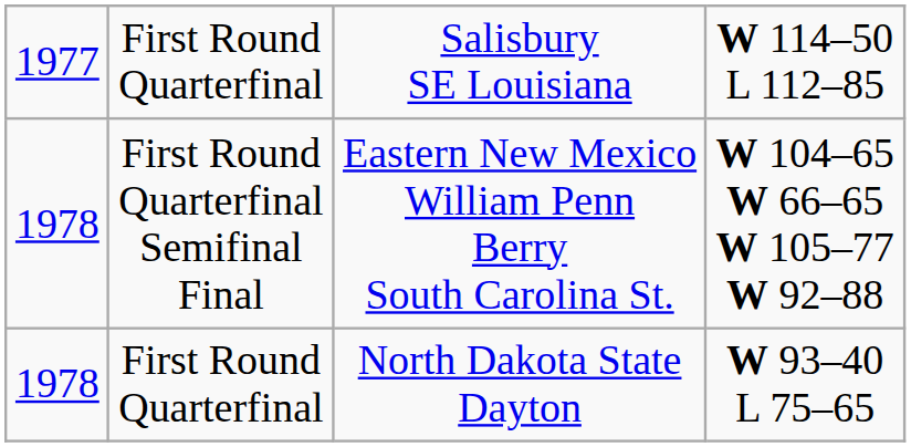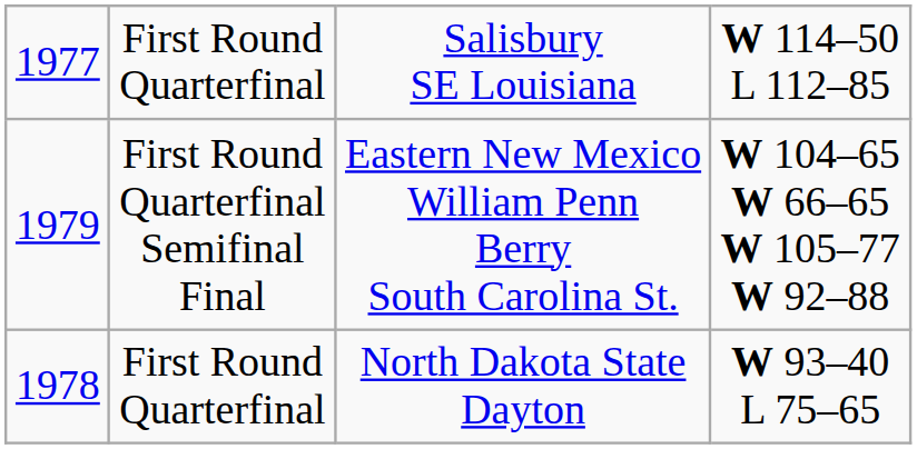 <table class="wikitable">
 <tr align="center">
 <td><a href='#'>1977</a></td>
 <td>First Round<br>Quarterfinal</td>
 <td><a href='#'>Salisbury</a><br><a href='#'>SE Louisiana</a></td>
 <td><strong>W</strong> 114–50<br>L 112–85</td>
 </tr>
 <tr align="center">
-<td><a href='#'>1978</a></td>
+<td><a href='#'>1979</a></td>
 <td>First Round<br>Quarterfinal<br>Semifinal<br>Final</td>
 <td><a href='#'>Eastern New Mexico</a><br><a href='#'>William Penn</a><br><a href='#'>Berry</a><br><a href='#'>South Carolina St.</a></td>
 <td><strong>W</strong> 104–65<br><strong>W</strong> 66–65<br><strong>W</strong> 105–77<br><strong>W</strong> 92–88</td>
 </tr>
 <tr align="center">
 <td><a href='#'>1978</a></td>
 <td>First Round<br>Quarterfinal</td>
 <td><a href='#'>North Dakota State</a><br><a href='#'>Dayton</a></td>
 <td><strong>W</strong> 93–40<br>L 75–65</td>
 </tr>
 </table>
